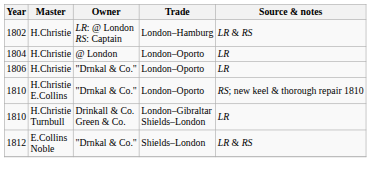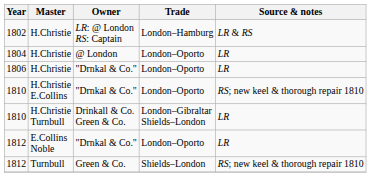 <table class=" wikitable">
 <tr>
 <th>Year</th>
 <th>Master</th>
 <th>Owner</th>
 <th>Trade</th>
 <th>Source & notes</th>
 </tr>
 <tr>
 <td>1802</td>
 <td>H.Christie</td>
 <td><em>LR</em>: @ London<br><em>RS</em>: Captain</td>
 <td>London–Hamburg</td>
 <td><em>LR</em> & <em>RS</em></td>
 </tr>
 <tr>
 <td>1804</td>
 <td>H.Christie</td>
 <td>@ London</td>
 <td>London–Oporto</td>
 <td><em>LR</em></td>
 </tr>
 <tr>
 <td>1806</td>
 <td>H.Christie</td>
 <td>"Drnkal & Co."</td>
 <td>London–Oporto</td>
 <td><em>LR</em></td>
 </tr>
 <tr>
 <td>1810</td>
 <td>H.Christie<br>E.Collins</td>
 <td>"Drnkal & Co."</td>
 <td>London–Oporto</td>
 <td><em>RS</em>; new keel & thorough repair 1810</td>
 </tr>
 <tr>
 <td>1810</td>
 <td>H.Christie<br>Turnbull</td>
 <td>Drinkall & Co.<br>Green & Co.</td>
 <td>London–Gibraltar<br>Shields–London</td>
 <td><em>LR</em></td>
 </tr>
 <tr>
 <td>1812</td>
 <td>E.Collins<br>Noble</td>
 <td>"Drnkal & Co."</td>
+<td>London–Oporto</td>
+<td><em>LR</em></td>
+</tr>
+<tr>
+<td>1812</td>
+<td>Turnbull</td>
+<td>Green & Co.</td>
 <td>Shields–London</td>
-<td><em>LR</em> & <em>RS</em></td>
+<td><em>RS</em>; new keel & thorough repair 1810</td>
 </tr>
 <tr>
 </tr>
 </table>
